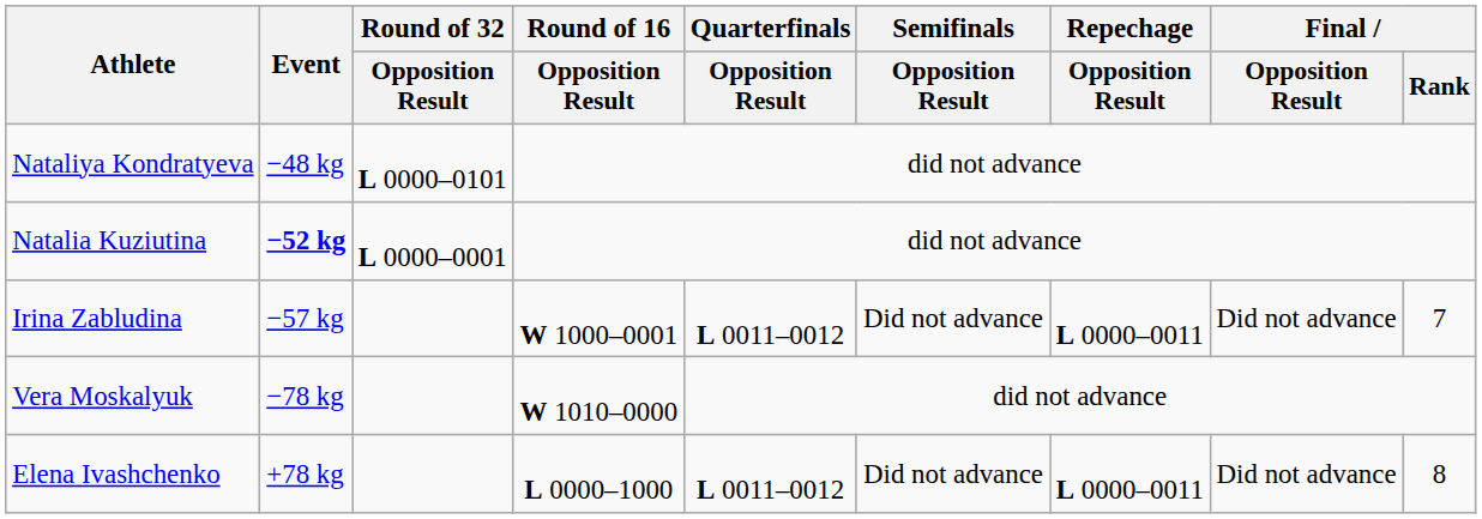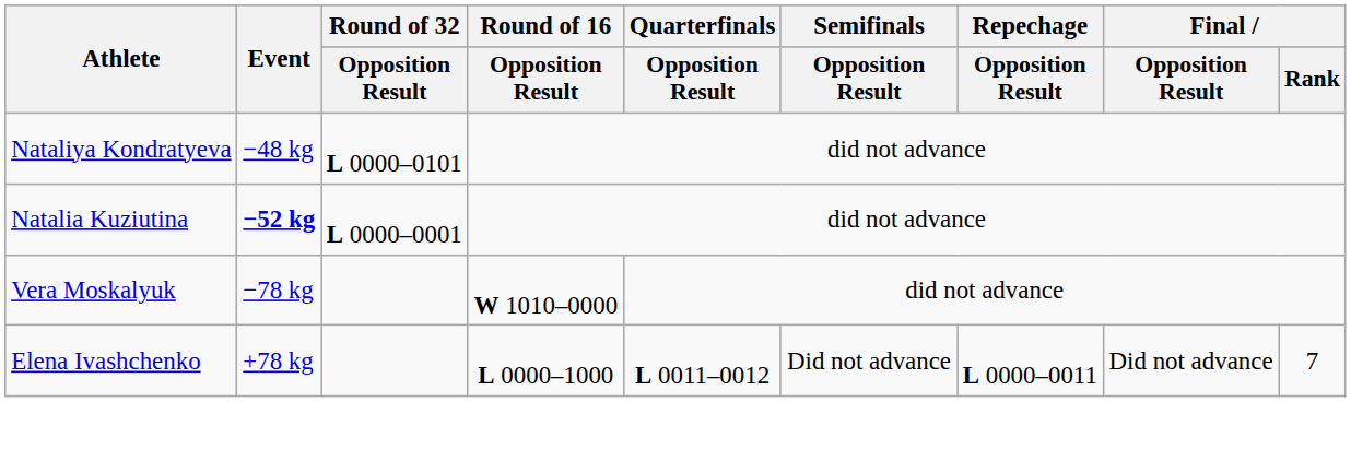 <table class="wikitable" style="font-size:90%">
 <tr>
 <th rowspan="2">Athlete</th>
 <th rowspan="2">Event</th>
 <th>Round of 32</th>
 <th>Round of 16</th>
 <th>Quarterfinals</th>
 <th>Semifinals</th>
 <th>Repechage</th>
 <th colspan=2>Final / </th>
 </tr>
 <tr style="font-size:95%">
 <th>Opposition<br>Result</th>
 <th>Opposition<br>Result</th>
 <th>Opposition<br>Result</th>
 <th>Opposition<br>Result</th>
 <th>Opposition<br>Result</th>
 <th>Opposition<br>Result</th>
 <th>Rank</th>
 </tr>
 <tr align=center>
 <td align=left><a href='#'>Nataliya Kondratyeva</a></td>
 <td align=left><a href='#'>−48 kg</a></td>
 <td><br><strong>L</strong> 0000–0101</td>
 <td colspan=6>did not advance</td>
 </tr>
 <tr align=center>
 <td align=left><a href='#'>Natalia Kuziutina</a></td>
 <td align=left><strong><a href='#'>−52 kg</a></strong></td>
 <td><br><strong>L</strong> 0000–0001</td>
 <td colspan=6>did not advance</td>
 </tr>
 <tr align=center>
-<td align=left><a href='#'>Irina Zabludina</a></td>
-<td align=left><a href='#'>−57 kg</a></td>
-<td></td>
-<td><br><strong>W</strong> 1000–0001</td>
-<td><br><strong>L</strong> 0011–0012</td>
-<td>Did not advance</td>
-<td><br><strong>L</strong> 0000–0011</td>
-<td>Did not advance</td>
-<td>7</td>
-</tr>
-<tr align=center>
 <td align=left><a href='#'>Vera Moskalyuk</a></td>
 <td align=left><a href='#'>−78 kg</a></td>
 <td></td>
 <td><br><strong>W</strong> 1010–0000</td>
 <td colspan=5>did not advance</td>
 </tr>
 <tr align=center>
 <td align=left><a href='#'>Elena Ivashchenko</a></td>
 <td align=left><a href='#'>+78 kg</a></td>
 <td></td>
 <td><br><strong>L</strong> 0000–1000</td>
 <td><br><strong>L</strong> 0011–0012</td>
 <td>Did not advance</td>
 <td><br><strong>L</strong> 0000–0011</td>
 <td>Did not advance</td>
-<td>8</td>
+<td>7</td>
 </tr>
 </table>
